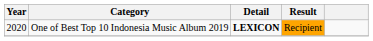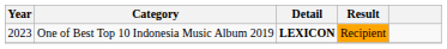 <table class="wikitable">
 <tr>
 <th>Year</th>
 <th>Category</th>
 <th>Detail</th>
 <th>Result</th>
 <th scope="col" style="width:4em;"></th>
 </tr>
 <tr>
-<td align="center" rowspan="1">2020</td>
+<td align="center" rowspan="1">2023</td>
 <td>One of Best Top 10 Indonesia Music Album 2019</td>
 <td><strong>LEXICON</strong></td>
 <td style="background: orange" align= "center">Recipient</td>
 <td rowspan="1" scope="row" style="text-align:center"></td>
 </tr>
 <tr>
 </tr>
 </table>
